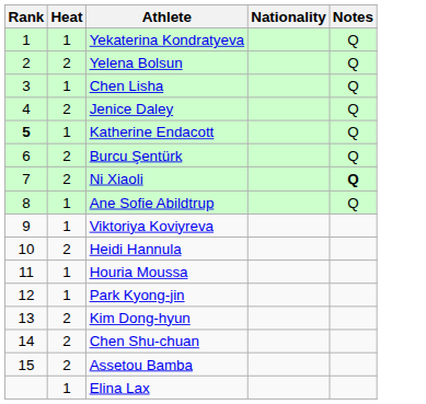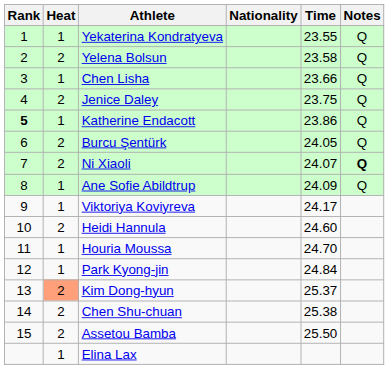 <table class="wikitable sortable" style="text-align:center;font-size:95%">
 <tr>
 <th>Rank</th>
 <th>Heat</th>
 <th>Athlete</th>
 <th>Nationality</th>
+<th>Time</th>
 <th>Notes</th>
 </tr>
 <tr bgcolor=ccffcc>
 <td>1</td>
 <td>1</td>
 <td align="left"><a href='#'>Yekaterina Kondratyeva</a></td>
 <td align=left></td>
+<td>23.55</td>
 <td>Q</td>
 </tr>
 <tr bgcolor=ccffcc>
 <td>2</td>
 <td>2</td>
 <td align="left"><a href='#'>Yelena Bolsun</a></td>
 <td align=left></td>
+<td>23.58</td>
 <td>Q</td>
 </tr>
 <tr bgcolor=ccffcc>
 <td>3</td>
 <td>1</td>
 <td align="left"><a href='#'>Chen Lisha</a></td>
 <td align=left></td>
+<td>23.66</td>
 <td>Q</td>
 </tr>
 <tr bgcolor=ccffcc>
 <td>4</td>
 <td>2</td>
 <td align="left"><a href='#'>Jenice Daley</a></td>
 <td align=left></td>
+<td>23.75</td>
 <td>Q</td>
 </tr>
 <tr bgcolor=ccffcc>
 <td><strong>5</strong></td>
 <td>1</td>
 <td align="left"><a href='#'>Katherine Endacott</a></td>
 <td align=left></td>
+<td>23.86</td>
 <td>Q</td>
 </tr>
 <tr bgcolor=ccffcc>
 <td>6</td>
 <td>2</td>
 <td align="left"><a href='#'>Burcu Şentürk</a></td>
 <td align=left></td>
+<td>24.05</td>
 <td>Q</td>
 </tr>
 <tr bgcolor=ccffcc>
 <td>7</td>
 <td>2</td>
 <td align="left"><a href='#'>Ni Xiaoli</a></td>
 <td align=left></td>
+<td>24.07</td>
 <td><strong>Q</strong></td>
 </tr>
 <tr bgcolor=ccffcc>
 <td>8</td>
 <td>1</td>
 <td align="left"><a href='#'>Ane Sofie Abildtrup</a></td>
 <td align=left></td>
+<td>24.09</td>
 <td>Q</td>
 </tr>
 <tr>
 <td>9</td>
 <td>1</td>
 <td align="left"><a href='#'>Viktoriya Koviyreva</a></td>
 <td align=left></td>
+<td>24.17</td>
 <td></td>
 </tr>
 <tr>
 <td>10</td>
 <td>2</td>
 <td align="left"><a href='#'>Heidi Hannula</a></td>
 <td align=left></td>
+<td>24.60</td>
 <td></td>
 </tr>
 <tr>
 <td>11</td>
 <td>1</td>
 <td align="left"><a href='#'>Houria Moussa</a></td>
 <td align=left></td>
+<td>24.70</td>
 <td></td>
 </tr>
 <tr>
 <td>12</td>
 <td>1</td>
 <td align="left"><a href='#'>Park Kyong-jin</a></td>
 <td align=left></td>
+<td>24.84</td>
 <td></td>
 </tr>
 <tr>
 <td>13</td>
-<td>2</td>
+<td style="background: lightsalmon;">2</td>
 <td align="left"><a href='#'>Kim Dong-hyun</a></td>
 <td align=left></td>
+<td>25.37</td>
 <td></td>
 </tr>
 <tr>
 <td>14</td>
 <td>2</td>
 <td align="left"><a href='#'>Chen Shu-chuan</a></td>
 <td align=left></td>
+<td>25.38</td>
 <td></td>
 </tr>
 <tr>
 <td>15</td>
 <td>2</td>
 <td align="left"><a href='#'>Assetou Bamba</a></td>
 <td align=left></td>
+<td>25.50</td>
 <td></td>
 </tr>
 <tr>
 <td></td>
 <td>1</td>
 <td align="left"><a href='#'>Elina Lax</a></td>
 <td align=left></td>
 <td></td>
+<td></td>
 </tr>
 </table>
